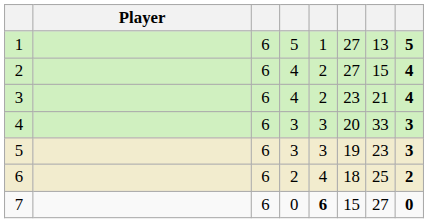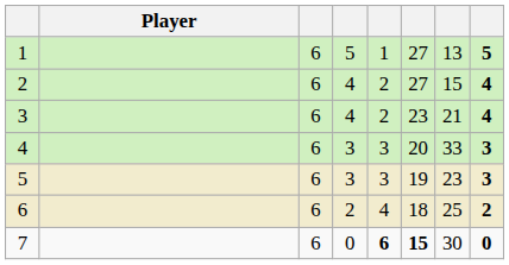 <table class="wikitable" style="text-align:center; margin: 1em auto 1em auto, align:left">
 <tr>
 <th width=20></th>
 <th width=200>Player</th>
 <th width=20></th>
 <th width=20></th>
 <th width=20></th>
 <th width=20></th>
 <th width=20></th>
 <th width=20></th>
 </tr>
 <tr style="background:#D0F0C0;">
 <td>1</td>
 <td align=left></td>
 <td>6</td>
 <td>5</td>
 <td>1</td>
 <td>27</td>
 <td>13</td>
 <td><strong>5</strong></td>
 </tr>
 <tr style="background:#D0F0C0;">
 <td>2</td>
 <td align=left></td>
 <td>6</td>
 <td>4</td>
 <td>2</td>
 <td>27</td>
 <td>15</td>
 <td><strong>4</strong></td>
 </tr>
 <tr style="background:#D0F0C0;">
 <td>3</td>
 <td align=left></td>
 <td>6</td>
 <td>4</td>
 <td>2</td>
 <td>23</td>
 <td>21</td>
 <td><strong>4</strong></td>
 </tr>
 <tr style="background:#D0F0C0;">
 <td>4</td>
 <td align=left></td>
 <td>6</td>
 <td>3</td>
 <td>3</td>
 <td>20</td>
 <td>33</td>
 <td><strong>3</strong></td>
 </tr>
 <tr style="background:#f2ecce;">
 <td>5</td>
 <td align=left></td>
 <td>6</td>
 <td>3</td>
 <td>3</td>
 <td>19</td>
 <td>23</td>
 <td><strong>3</strong></td>
 </tr>
 <tr style="background:#f2ecce;">
 <td>6</td>
 <td align=left></td>
 <td>6</td>
 <td>2</td>
 <td>4</td>
 <td>18</td>
 <td>25</td>
 <td><strong>2</strong></td>
 </tr>
 <tr style=>
 <td>7</td>
 <td align=left></td>
 <td>6</td>
 <td>0</td>
 <td><strong>6</strong></td>
-<td>15</td>
-<td>27</td>
+<td><strong>15</strong></td>
+<td>30</td>
 <td><strong>0</strong></td>
 </tr>
 </table>
